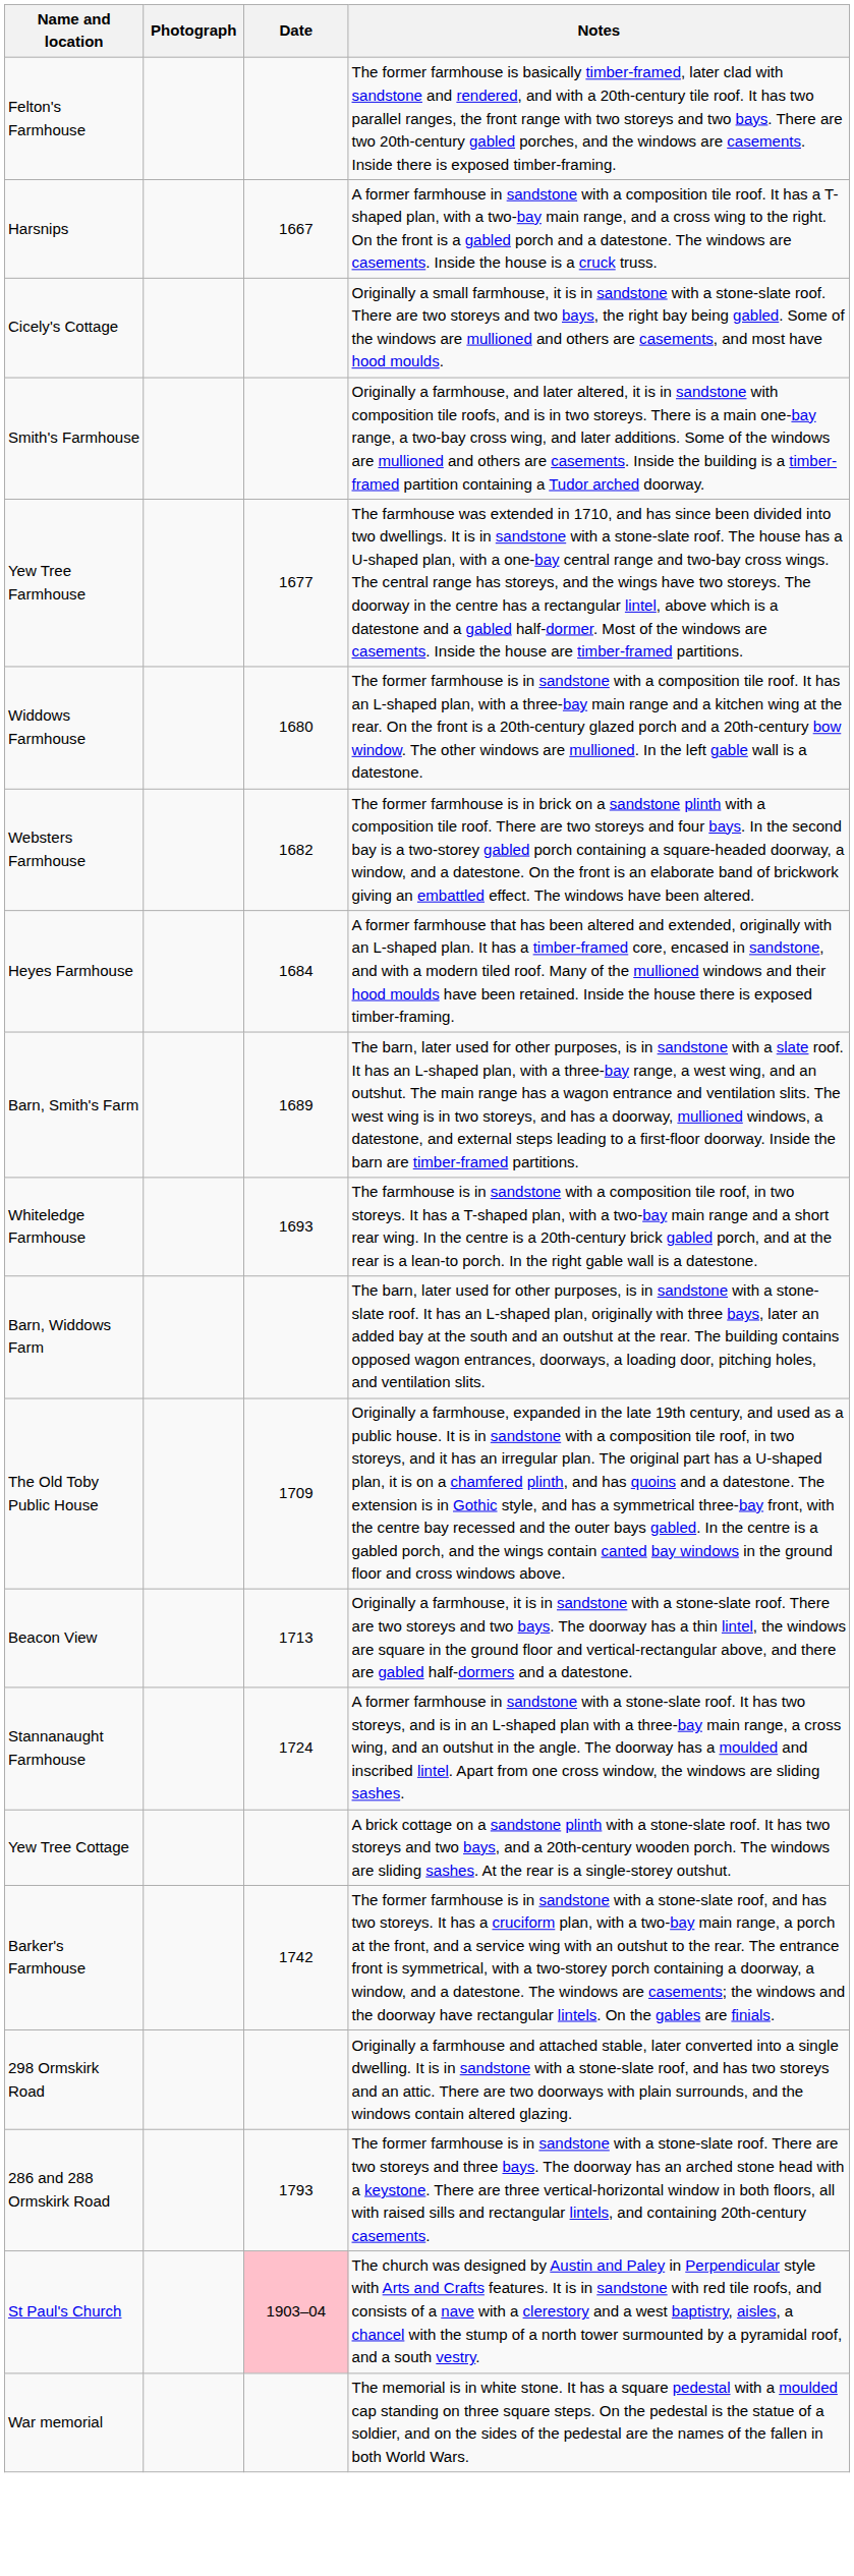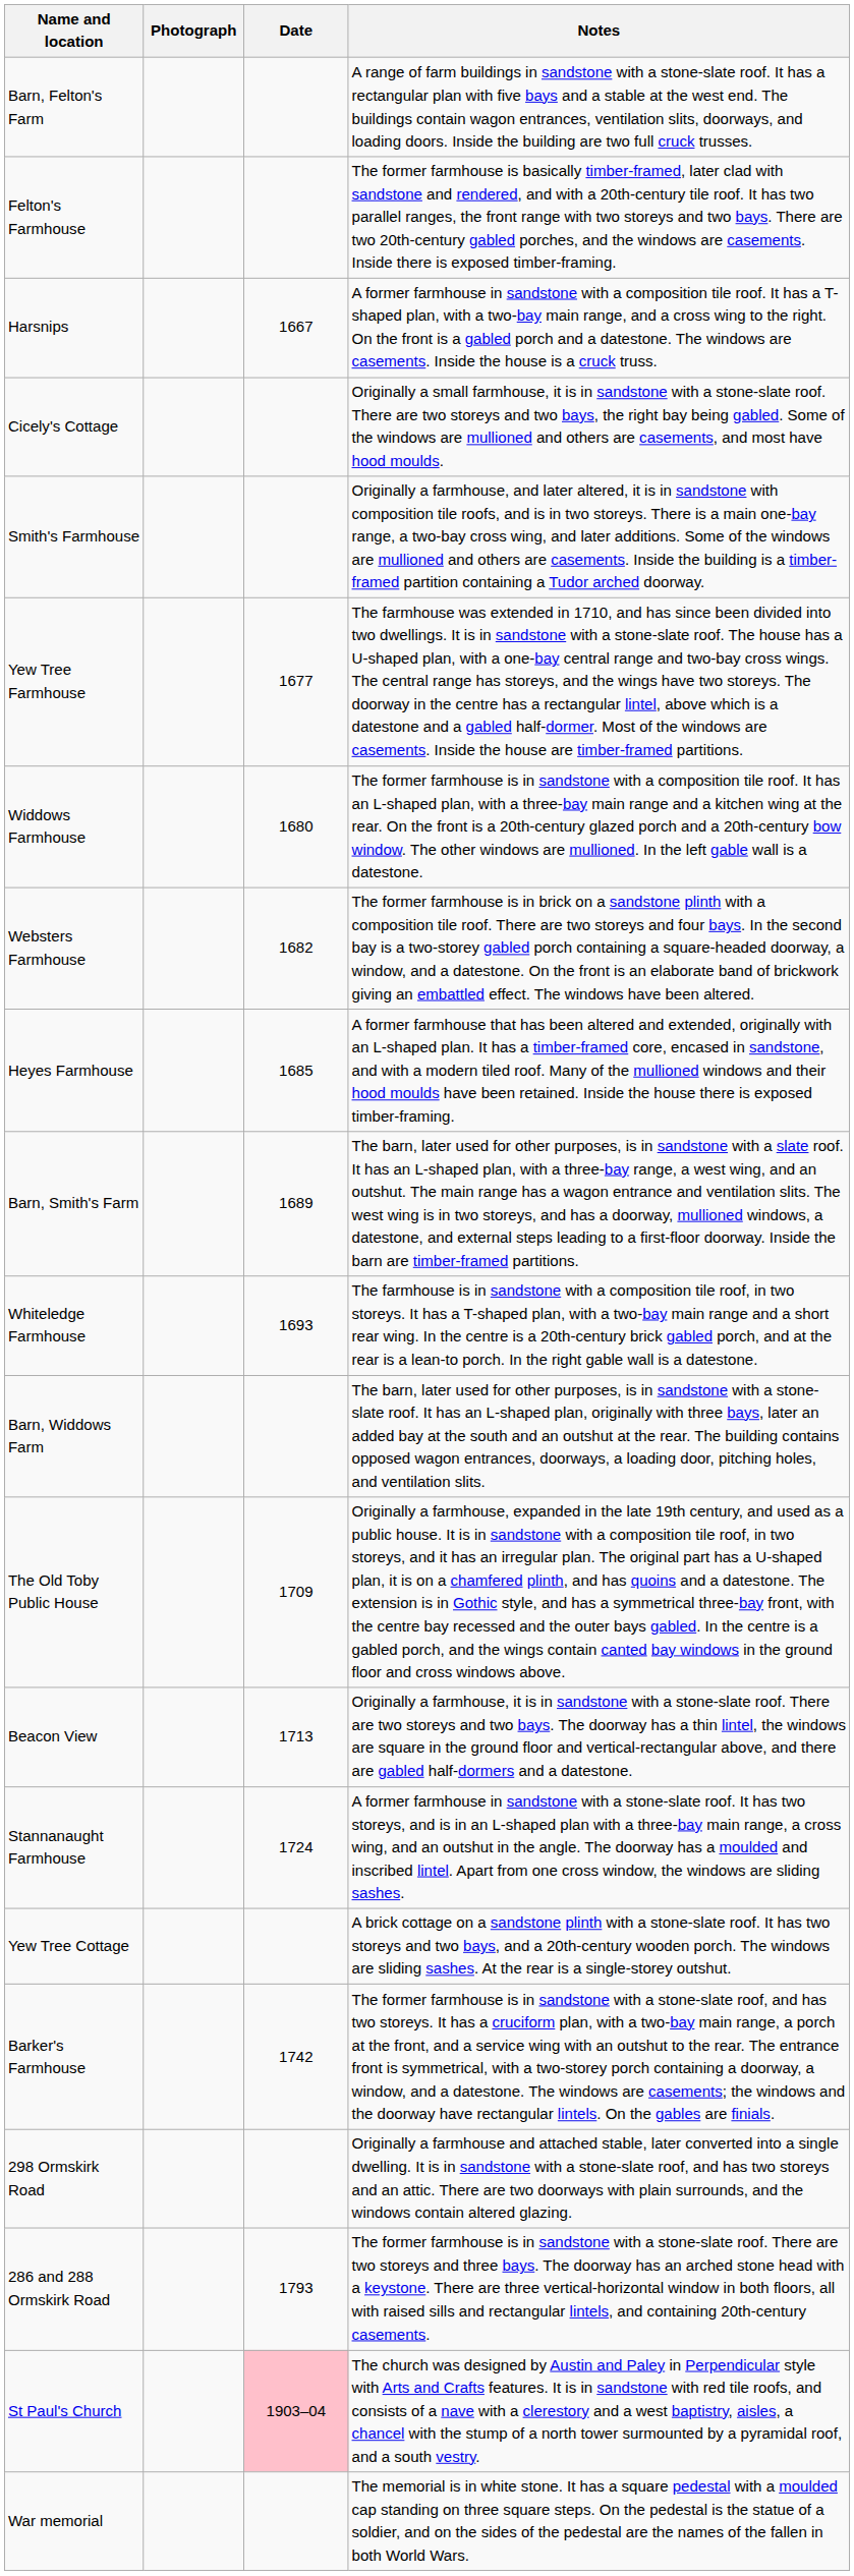 <table class="wikitable sortable plainrowheaders" style="width:100%;border:0px;text-align:left;line-height:150%;">
 <tr>
 <th scope="col"  style="width:150px">Name and location</th>
 <th scope="col"  style="width:100px" class="unsortable">Photograph</th>
 <th scope="col"  style="width:120px">Date</th>
 <th scope="col"  style="width:650px" class="unsortable">Notes</th>
+</tr>
+<tr>
+<td>Barn, Felton's Farm<br><small></small></td>
+<td></td>
+<td align="center"></td>
+<td>A range of farm buildings in <a href='#'>sandstone</a> with a stone-slate roof.  It has a rectangular plan with five <a href='#'>bays</a> and a stable at the west end.  The buildings contain wagon entrances, ventilation slits, doorways, and loading doors.  Inside the building are two full <a href='#'>cruck</a> trusses.</td>
 </tr>
 <tr>
 <td>Felton's Farmhouse<br><small></small></td>
 <td></td>
 <td align="center"></td>
 <td>The former farmhouse is basically <a href='#'>timber-framed</a>, later clad with <a href='#'>sandstone</a> and <a href='#'>rendered</a>, and with a 20th-century tile roof.  It has two parallel ranges, the front range with two storeys and two <a href='#'>bays</a>.  There are two 20th-century <a href='#'>gabled</a> porches, and the windows are <a href='#'>casements</a>.  Inside there is exposed timber-framing.</td>
 </tr>
 <tr>
 <td>Harsnips<br><small></small></td>
 <td></td>
 <td align="center">1667</td>
 <td>A former farmhouse in <a href='#'>sandstone</a> with a composition tile roof.  It has a T-shaped plan, with a two-<a href='#'>bay</a> main range, and a cross wing to the right.  On the front is a <a href='#'>gabled</a> porch and a datestone.  The windows are <a href='#'>casements</a>.  Inside the house is a <a href='#'>cruck</a> truss.</td>
 </tr>
 <tr>
 <td>Cicely's Cottage<br><small></small></td>
 <td></td>
 <td align="center"></td>
 <td>Originally a small farmhouse, it is in <a href='#'>sandstone</a> with a stone-slate roof.  There are two storeys and two <a href='#'>bays</a>, the right bay being <a href='#'>gabled</a>.  Some of the windows are <a href='#'>mullioned</a> and others are <a href='#'>casements</a>, and most have <a href='#'>hood moulds</a>.</td>
 </tr>
 <tr>
 <td>Smith's Farmhouse<br><small></small></td>
 <td></td>
 <td align="center"></td>
 <td>Originally a farmhouse, and later altered, it is in <a href='#'>sandstone</a> with composition tile roofs, and is in two storeys.  There is a main one-<a href='#'>bay</a> range, a two-bay cross wing, and later additions.  Some of the windows are <a href='#'>mullioned</a> and others are <a href='#'>casements</a>.  Inside the building is a <a href='#'>timber-framed</a> partition containing a <a href='#'>Tudor arched</a> doorway.</td>
 </tr>
 <tr>
 <td>Yew Tree Farmhouse<br><small></small></td>
 <td></td>
 <td align="center">1677</td>
 <td>The farmhouse was extended in 1710, and has since been divided into two dwellings.  It is in <a href='#'>sandstone</a> with a stone-slate roof.  The house has a U-shaped plan, with a one-<a href='#'>bay</a> central range and two-bay cross wings.  The central range has  storeys, and the wings have two storeys.  The doorway in the centre has a rectangular <a href='#'>lintel</a>, above which is a datestone and a <a href='#'>gabled</a> half-<a href='#'>dormer</a>.  Most of the windows are <a href='#'>casements</a>.  Inside the house are <a href='#'>timber-framed</a> partitions.</td>
 </tr>
 <tr>
 <td>Widdows Farmhouse<br><small></small></td>
 <td></td>
 <td align="center">1680</td>
 <td>The former farmhouse is in <a href='#'>sandstone</a> with a composition tile roof.  It has an L-shaped plan, with a three-<a href='#'>bay</a> main range and a kitchen wing at the rear.  On the front is a 20th-century glazed porch and a 20th-century <a href='#'>bow window</a>.  The other windows are <a href='#'>mullioned</a>.  In the left <a href='#'>gable</a> wall is a datestone.</td>
 </tr>
 <tr>
 <td>Websters Farmhouse<br><small></small></td>
 <td></td>
 <td align="center">1682</td>
 <td>The former farmhouse is in brick on a <a href='#'>sandstone</a> <a href='#'>plinth</a> with a composition tile roof.  There are two storeys and four <a href='#'>bays</a>.  In the second bay is a two-storey <a href='#'>gabled</a> porch containing a square-headed doorway, a window, and a datestone.  On the front is an elaborate band of brickwork giving an <a href='#'>embattled</a> effect.  The windows have been altered.</td>
 </tr>
 <tr>
 <td>Heyes Farmhouse<br><small></small></td>
 <td></td>
-<td align="center">1684</td>
+<td align="center">1685</td>
 <td>A former farmhouse that has been altered and extended, originally with an L-shaped plan.  It has a <a href='#'>timber-framed</a> core, encased in <a href='#'>sandstone</a>, and with a modern tiled roof.  Many of the <a href='#'>mullioned</a> windows and their <a href='#'>hood moulds</a> have been retained.  Inside the house there is exposed timber-framing.</td>
 </tr>
 <tr>
 <td>Barn, Smith's Farm<br><small></small></td>
 <td></td>
 <td align="center">1689</td>
 <td>The barn, later used for other purposes, is in <a href='#'>sandstone</a> with a <a href='#'>slate</a> roof.  It has an L-shaped plan, with a three-<a href='#'>bay</a> range, a west wing, and an outshut.  The main range has a wagon entrance and ventilation slits.  The west wing is in two storeys, and has a doorway, <a href='#'>mullioned</a> windows, a datestone, and external steps leading to a first-floor doorway.  Inside the barn are <a href='#'>timber-framed</a> partitions.</td>
 </tr>
 <tr>
 <td>Whiteledge Farmhouse<br><small></small></td>
 <td></td>
 <td align="center">1693</td>
 <td>The farmhouse is in <a href='#'>sandstone</a> with a composition tile roof, in two storeys.  It has a T-shaped plan, with a two-<a href='#'>bay</a> main range and a short rear wing.  In the centre is a 20th-century brick <a href='#'>gabled</a> porch, and at the rear is a lean-to porch.  In the right gable wall is a datestone.</td>
 </tr>
 <tr>
 <td>Barn, Widdows Farm<br><small></small></td>
 <td></td>
 <td align="center"></td>
 <td>The barn, later used for other purposes, is in <a href='#'>sandstone</a> with a stone-slate roof.  It has an L-shaped plan, originally with three <a href='#'>bays</a>, later an added bay at the south and an outshut at the rear.  The building contains opposed wagon entrances, doorways, a loading door, pitching holes, and ventilation slits.</td>
 </tr>
 <tr>
 <td>The Old Toby Public House<br><small></small></td>
 <td></td>
 <td align="center">1709</td>
 <td>Originally a farmhouse, expanded in the late 19th century, and used as a public house.  It is in <a href='#'>sandstone</a> with a composition tile roof, in two storeys, and it has an irregular plan.  The original part has a U-shaped plan, it is on a <a href='#'>chamfered</a> <a href='#'>plinth</a>, and has <a href='#'>quoins</a> and a datestone.  The extension is in <a href='#'>Gothic</a> style, and has a symmetrical three-<a href='#'>bay</a> front, with the centre bay recessed and the outer bays <a href='#'>gabled</a>.  In the centre is a gabled porch, and the wings contain <a href='#'>canted</a> <a href='#'>bay windows</a> in the ground floor and cross windows above.</td>
 </tr>
 <tr>
 <td>Beacon View<br><small></small></td>
 <td></td>
 <td align="center">1713</td>
 <td>Originally a farmhouse, it is in <a href='#'>sandstone</a> with a stone-slate roof.  There are two storeys and two <a href='#'>bays</a>.  The doorway has a thin <a href='#'>lintel</a>, the windows are square in the ground floor and vertical-rectangular above, and there are <a href='#'>gabled</a> half-<a href='#'>dormers</a> and a datestone.</td>
 </tr>
 <tr>
 <td>Stannanaught Farmhouse<br><small></small></td>
 <td></td>
 <td align="center">1724</td>
 <td>A former farmhouse in <a href='#'>sandstone</a> with a stone-slate roof.  It has two storeys, and is in an L-shaped plan with a three-<a href='#'>bay</a> main range, a cross wing, and an outshut in the angle.  The doorway has a <a href='#'>moulded</a> and inscribed <a href='#'>lintel</a>.  Apart from one cross window, the windows are sliding <a href='#'>sashes</a>.</td>
 </tr>
 <tr>
 <td>Yew Tree Cottage<br><small></small></td>
 <td></td>
 <td align="center"></td>
 <td>A brick cottage on a <a href='#'>sandstone</a> <a href='#'>plinth</a> with a stone-slate roof.  It has two storeys and two <a href='#'>bays</a>, and a 20th-century wooden porch.  The windows are sliding <a href='#'>sashes</a>.  At the rear is a single-storey outshut.</td>
 </tr>
 <tr>
 <td>Barker's Farmhouse<br><small></small></td>
 <td></td>
 <td align="center">1742</td>
 <td>The former farmhouse is in <a href='#'>sandstone</a> with a stone-slate roof, and has two storeys.  It has a <a href='#'>cruciform</a> plan, with a two-<a href='#'>bay</a> main range, a porch at the front, and a service wing with an outshut to the rear.  The entrance front is symmetrical, with a two-storey porch containing a doorway, a window, and a datestone.  The windows are <a href='#'>casements</a>; the windows and the doorway have rectangular <a href='#'>lintels</a>.  On the <a href='#'>gables</a> are <a href='#'>finials</a>.</td>
 </tr>
 <tr>
 <td>298 Ormskirk Road<br><small></small></td>
 <td></td>
 <td align="center"></td>
 <td>Originally a farmhouse and attached stable, later converted into a single dwelling.  It is in <a href='#'>sandstone</a> with a stone-slate roof, and has two storeys and an attic.  There are two doorways with plain surrounds, and the windows contain altered glazing.</td>
 </tr>
 <tr>
 <td>286 and 288 Ormskirk Road<br><small></small></td>
 <td></td>
 <td align="center">1793</td>
 <td>The former farmhouse is in <a href='#'>sandstone</a> with a stone-slate roof.  There are two storeys and three <a href='#'>bays</a>.  The doorway has an arched stone head with a <a href='#'>keystone</a>.  There are three vertical-horizontal window in both floors, all with raised sills and rectangular <a href='#'>lintels</a>, and containing 20th-century <a href='#'>casements</a>.</td>
 </tr>
 <tr>
 <td><a href='#'>St Paul's Church</a><br><small></small></td>
 <td></td>
 <td align="center" style="background: pink;">1903–04</td>
 <td>The church was designed by <a href='#'>Austin and Paley</a> in <a href='#'>Perpendicular</a> style with <a href='#'>Arts and Crafts</a> features.  It is in <a href='#'>sandstone</a> with red tile roofs, and consists of a <a href='#'>nave</a> with a <a href='#'>clerestory</a> and a west <a href='#'>baptistry</a>, <a href='#'>aisles</a>, a <a href='#'>chancel</a> with the stump of a north tower surmounted by a pyramidal roof, and a south <a href='#'>vestry</a>.</td>
 </tr>
 <tr>
 <td>War memorial<br><small></small></td>
 <td></td>
 <td align="center"></td>
 <td>The memorial is in white stone.  It has a square <a href='#'>pedestal</a> with a <a href='#'>moulded</a> cap standing on three square steps.  On the pedestal is the statue of a soldier, and on the sides of the pedestal are the names of the fallen in both World Wars.</td>
 </tr>
 <tr>
 </tr>
 </table>
